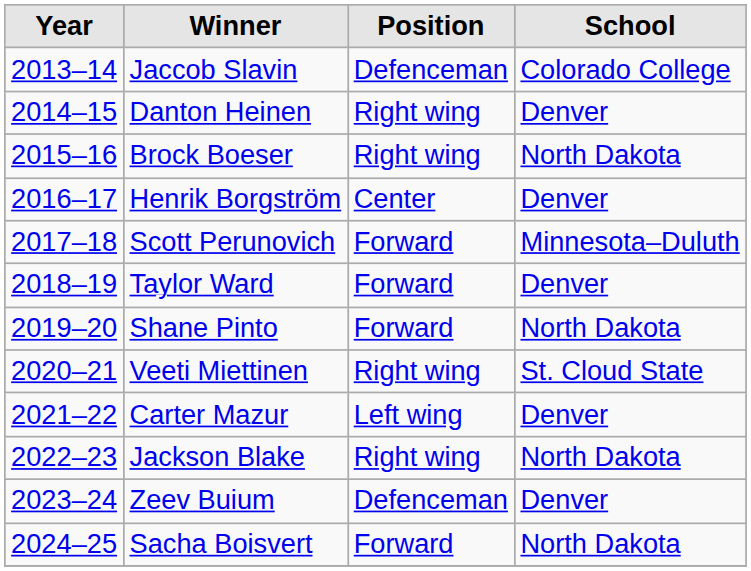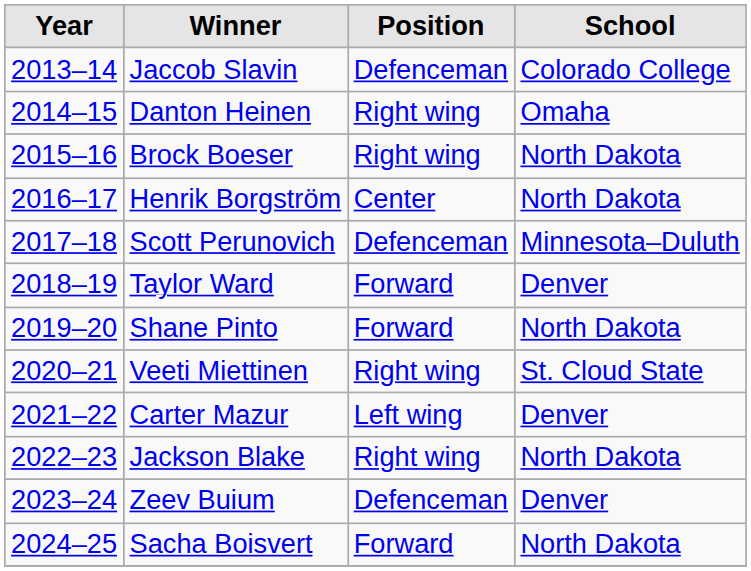 <table class="wikitable sortable">
 <tr>
 <th style="background:#e5e5e5;">Year</th>
 <th style="background:#e5e5e5;">Winner</th>
 <th style="background:#e5e5e5;">Position</th>
 <th style="background:#e5e5e5;">School</th>
 </tr>
 <tr>
 <td><a href='#'>2013–14</a></td>
 <td><a href='#'>Jaccob Slavin</a></td>
 <td><a href='#'>Defenceman</a></td>
 <td><a href='#'>Colorado College</a></td>
 </tr>
 <tr>
 <td><a href='#'>2014–15</a></td>
 <td><a href='#'>Danton Heinen</a></td>
 <td><a href='#'>Right wing</a></td>
-<td><a href='#'>Denver</a></td>
+<td><a href='#'>Omaha</a></td>
 </tr>
 <tr>
 <td><a href='#'>2015–16</a></td>
 <td><a href='#'>Brock Boeser</a></td>
 <td><a href='#'>Right wing</a></td>
 <td><a href='#'>North Dakota</a></td>
 </tr>
 <tr>
 <td><a href='#'>2016–17</a></td>
 <td><a href='#'>Henrik Borgström</a></td>
 <td><a href='#'>Center</a></td>
-<td><a href='#'>Denver</a></td>
+<td><a href='#'>North Dakota</a></td>
 </tr>
 <tr>
 <td><a href='#'>2017–18</a></td>
 <td><a href='#'>Scott Perunovich</a></td>
-<td><a href='#'>Forward</a></td>
+<td><a href='#'>Defenceman</a></td>
 <td><a href='#'>Minnesota–Duluth</a></td>
 </tr>
 <tr>
 <td><a href='#'>2018–19</a></td>
 <td><a href='#'>Taylor Ward</a></td>
 <td><a href='#'>Forward</a></td>
 <td><a href='#'>Denver</a></td>
 </tr>
 <tr>
 <td><a href='#'>2019–20</a></td>
 <td><a href='#'>Shane Pinto</a></td>
 <td><a href='#'>Forward</a></td>
 <td><a href='#'>North Dakota</a></td>
 </tr>
 <tr>
 <td><a href='#'>2020–21</a></td>
 <td><a href='#'>Veeti Miettinen</a></td>
 <td><a href='#'>Right wing</a></td>
 <td><a href='#'>St. Cloud State</a></td>
 </tr>
 <tr>
 <td><a href='#'>2021–22</a></td>
 <td><a href='#'>Carter Mazur</a></td>
 <td><a href='#'>Left wing</a></td>
 <td><a href='#'>Denver</a></td>
 </tr>
 <tr>
 <td><a href='#'>2022–23</a></td>
 <td><a href='#'>Jackson Blake</a></td>
 <td><a href='#'>Right wing</a></td>
 <td><a href='#'>North Dakota</a></td>
 </tr>
 <tr>
 <td><a href='#'>2023–24</a></td>
 <td><a href='#'>Zeev Buium</a></td>
 <td><a href='#'>Defenceman</a></td>
 <td><a href='#'>Denver</a></td>
 </tr>
 <tr>
 <td><a href='#'>2024–25</a></td>
 <td><a href='#'>Sacha Boisvert</a></td>
 <td><a href='#'>Forward</a></td>
 <td><a href='#'>North Dakota</a></td>
 </tr>
 <tr>
 </tr>
 </table>
